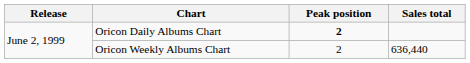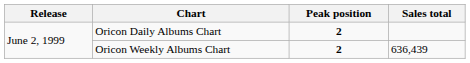 <table class="wikitable" width="650px">
 <tr>
 <th>Release</th>
 <th>Chart</th>
 <th>Peak position</th>
 <th>Sales total</th>
 </tr>
 <tr>
 <td rowspan="2">June 2, 1999</td>
 <td>Oricon Daily Albums Chart</td>
 <td align="center"><strong>2</strong></td>
 <td></td>
 </tr>
 <tr>
 <td>Oricon Weekly Albums Chart</td>
-<td align="center">2</td>
-<td>636,440</td>
+<td align="center"><strong>2</strong></td>
+<td>636,439</td>
 </tr>
 </table>
